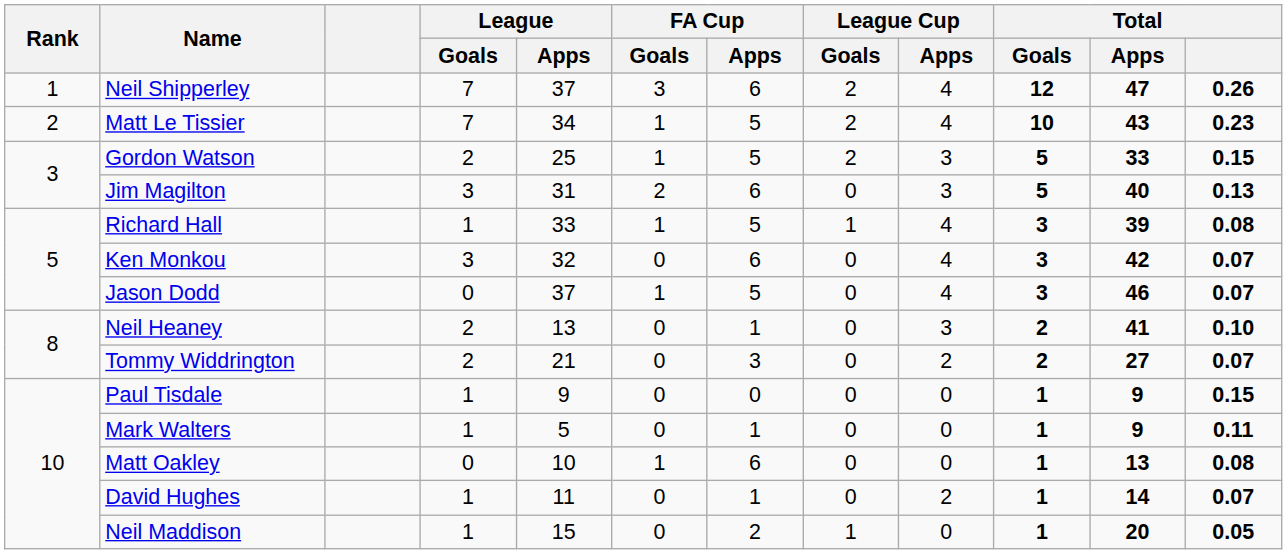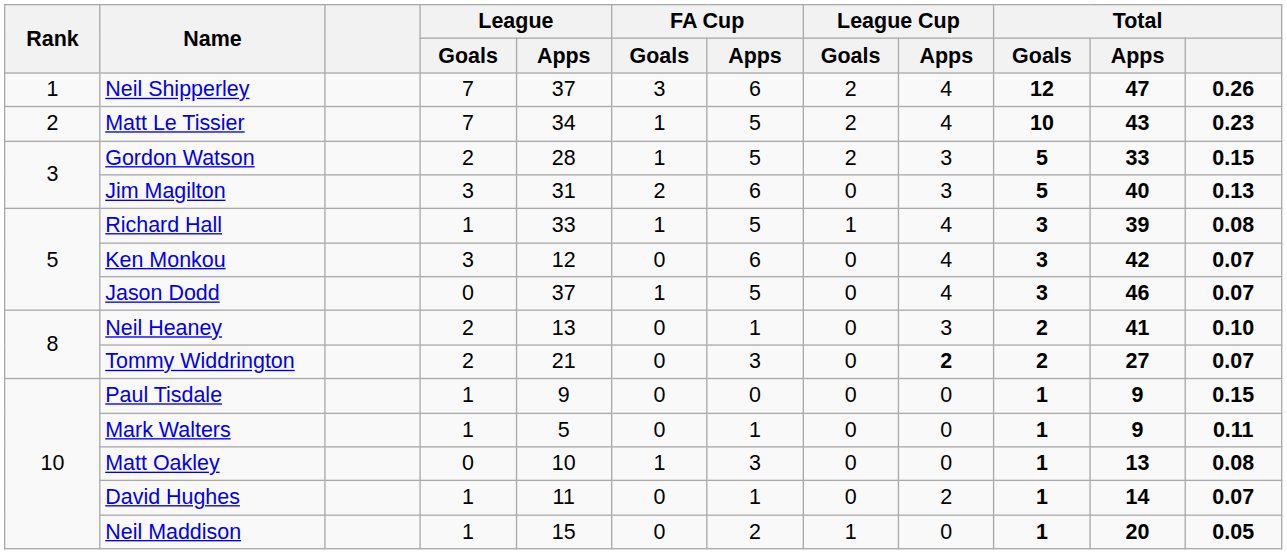 <table class="wikitable plainrowheaders" style="text-align:center;">
 <tr>
 <th scope="col" rowspan="2" style="width:4em;">Rank</th>
 <th scope="col" rowspan="2" style="width:10em;">Name</th>
 <th scope="col" rowspan="2" style="width:4em;"></th>
 <th scope="col" colspan="2">League</th>
 <th scope="col" colspan="2">FA Cup</th>
 <th scope="col" colspan="2">League Cup</th>
 <th scope="col" colspan="3">Total</th>
 </tr>
 <tr>
 <th scope="col" style="width:4em;">Goals</th>
 <th scope="col" style="width:4em;">Apps</th>
 <th scope="col" style="width:4em;">Goals</th>
 <th scope="col" style="width:4em;">Apps</th>
 <th scope="col" style="width:4em;">Goals</th>
 <th scope="col" style="width:4em;">Apps</th>
 <th scope="col" style="width:4em;">Goals</th>
 <th scope="col" style="width:4em;">Apps</th>
 <th scope="col" style="width:4em;"></th>
 </tr>
 <tr>
 <td>1</td>
 <td align="left"><a href='#'>Neil Shipperley</a></td>
 <td></td>
 <td>7</td>
 <td>37</td>
 <td>3</td>
 <td>6</td>
 <td>2</td>
 <td>4</td>
 <td><strong>12</strong></td>
 <td><strong>47</strong></td>
 <td><strong>0.26</strong></td>
 </tr>
 <tr>
 <td>2</td>
 <td align="left"><a href='#'>Matt Le Tissier</a></td>
 <td></td>
 <td>7</td>
 <td>34</td>
 <td>1</td>
 <td>5</td>
 <td>2</td>
 <td>4</td>
 <td><strong>10</strong></td>
 <td><strong>43</strong></td>
 <td><strong>0.23</strong></td>
 </tr>
 <tr>
 <td rowspan="2">3</td>
 <td align="left"><a href='#'>Gordon Watson</a></td>
 <td></td>
 <td>2</td>
-<td>25</td>
+<td>28</td>
 <td>1</td>
 <td>5</td>
 <td>2</td>
 <td>3</td>
 <td><strong>5</strong></td>
 <td><strong>33</strong></td>
 <td><strong>0.15</strong></td>
 </tr>
 <tr>
 <td align="left"><a href='#'>Jim Magilton</a></td>
 <td></td>
 <td>3</td>
 <td>31</td>
 <td>2</td>
 <td>6</td>
 <td>0</td>
 <td>3</td>
 <td><strong>5</strong></td>
 <td><strong>40</strong></td>
 <td><strong>0.13</strong></td>
 </tr>
 <tr>
 <td rowspan="3">5</td>
 <td align="left"><a href='#'>Richard Hall</a></td>
 <td></td>
 <td>1</td>
 <td>33</td>
 <td>1</td>
 <td>5</td>
 <td>1</td>
 <td>4</td>
 <td><strong>3</strong></td>
 <td><strong>39</strong></td>
 <td><strong>0.08</strong></td>
 </tr>
 <tr>
 <td align="left"><a href='#'>Ken Monkou</a></td>
 <td></td>
 <td>3</td>
-<td>32</td>
+<td>12</td>
 <td>0</td>
 <td>6</td>
 <td>0</td>
 <td>4</td>
 <td><strong>3</strong></td>
 <td><strong>42</strong></td>
 <td><strong>0.07</strong></td>
 </tr>
 <tr>
 <td align="left"><a href='#'>Jason Dodd</a></td>
 <td></td>
 <td>0</td>
 <td>37</td>
 <td>1</td>
 <td>5</td>
 <td>0</td>
 <td>4</td>
 <td><strong>3</strong></td>
 <td><strong>46</strong></td>
 <td><strong>0.07</strong></td>
 </tr>
 <tr>
 <td rowspan="2">8</td>
 <td align="left"><a href='#'>Neil Heaney</a></td>
 <td></td>
 <td>2</td>
 <td>13</td>
 <td>0</td>
 <td>1</td>
 <td>0</td>
 <td>3</td>
 <td><strong>2</strong></td>
 <td><strong>41</strong></td>
 <td><strong>0.10</strong></td>
 </tr>
 <tr>
 <td align="left"><a href='#'>Tommy Widdrington</a></td>
 <td></td>
 <td>2</td>
 <td>21</td>
 <td>0</td>
 <td>3</td>
 <td>0</td>
-<td>2</td>
+<td><strong>2</strong></td>
 <td><strong>2</strong></td>
 <td><strong>27</strong></td>
 <td><strong>0.07</strong></td>
 </tr>
 <tr>
 <td rowspan="5">10</td>
 <td align="left"><a href='#'>Paul Tisdale</a></td>
 <td></td>
 <td>1</td>
 <td>9</td>
 <td>0</td>
 <td>0</td>
 <td>0</td>
 <td>0</td>
 <td><strong>1</strong></td>
 <td><strong>9</strong></td>
 <td><strong>0.15</strong></td>
 </tr>
 <tr>
 <td align="left"><a href='#'>Mark Walters</a></td>
 <td></td>
 <td>1</td>
 <td>5</td>
 <td>0</td>
 <td>1</td>
 <td>0</td>
 <td>0</td>
 <td><strong>1</strong></td>
 <td><strong>9</strong></td>
 <td><strong>0.11</strong></td>
 </tr>
 <tr>
 <td align="left"><a href='#'>Matt Oakley</a></td>
 <td></td>
 <td>0</td>
 <td>10</td>
 <td>1</td>
-<td>6</td>
+<td>3</td>
 <td>0</td>
 <td>0</td>
 <td><strong>1</strong></td>
 <td><strong>13</strong></td>
 <td><strong>0.08</strong></td>
 </tr>
 <tr>
 <td align="left"><a href='#'>David Hughes</a></td>
 <td></td>
 <td>1</td>
 <td>11</td>
 <td>0</td>
 <td>1</td>
 <td>0</td>
 <td>2</td>
 <td><strong>1</strong></td>
 <td><strong>14</strong></td>
 <td><strong>0.07</strong></td>
 </tr>
 <tr>
 <td align="left"><a href='#'>Neil Maddison</a></td>
 <td></td>
 <td>1</td>
 <td>15</td>
 <td>0</td>
 <td>2</td>
 <td>1</td>
 <td>0</td>
 <td><strong>1</strong></td>
 <td><strong>20</strong></td>
 <td><strong>0.05</strong></td>
 </tr>
 </table>
